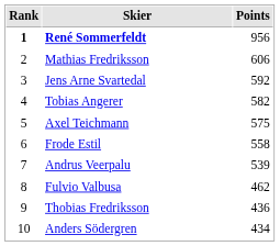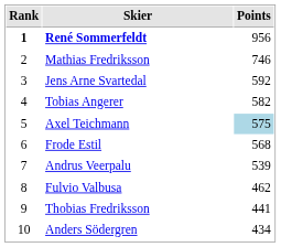 <table cellspacing="1" cellpadding="3" style="border:1px solid #AAAAAA;font-size:86%">
 <tr style="background-color: #E4E4E4;">
 <th style="border-bottom:1px solid #AAAAAA" width=10>Rank</th>
 <th style="border-bottom:1px solid #AAAAAA" width=200>Skier</th>
 <th style="border-bottom:1px solid #AAAAAA" width=20 align=right>Points</th>
 </tr>
 <tr>
 <td align=center><strong>1</strong></td>
 <td> <strong><a href='#'>René Sommerfeldt</a></strong></td>
 <td align=right>956</td>
 </tr>
 <tr>
 <td align=center>2</td>
 <td> <a href='#'>Mathias Fredriksson</a></td>
-<td align=right>606</td>
+<td align=right>746</td>
 </tr>
 <tr>
 <td align=center>3</td>
 <td> <a href='#'>Jens Arne Svartedal</a></td>
 <td align=right>592</td>
 </tr>
 <tr>
 <td align=center>4</td>
 <td> <a href='#'>Tobias Angerer</a></td>
 <td align=right>582</td>
 </tr>
 <tr>
 <td align=center>5</td>
 <td> <a href='#'>Axel Teichmann</a></td>
-<td align=right>575</td>
+<td align=right style="background: lightblue;">575</td>
 </tr>
 <tr>
 <td align=center>6</td>
 <td> <a href='#'>Frode Estil</a></td>
-<td align=right>558</td>
+<td align=right>568</td>
 </tr>
 <tr>
 <td align=center>7</td>
 <td> <a href='#'>Andrus Veerpalu</a></td>
 <td align=right>539</td>
 </tr>
 <tr>
 <td align=center>8</td>
 <td> <a href='#'>Fulvio Valbusa</a></td>
 <td align=right>462</td>
 </tr>
 <tr>
 <td align=center>9</td>
 <td> <a href='#'>Thobias Fredriksson</a></td>
-<td align=right>436</td>
+<td align=right>441</td>
 </tr>
 <tr>
 <td align=center>10</td>
 <td> <a href='#'>Anders Södergren</a></td>
 <td align=right>434</td>
 </tr>
 </table>
